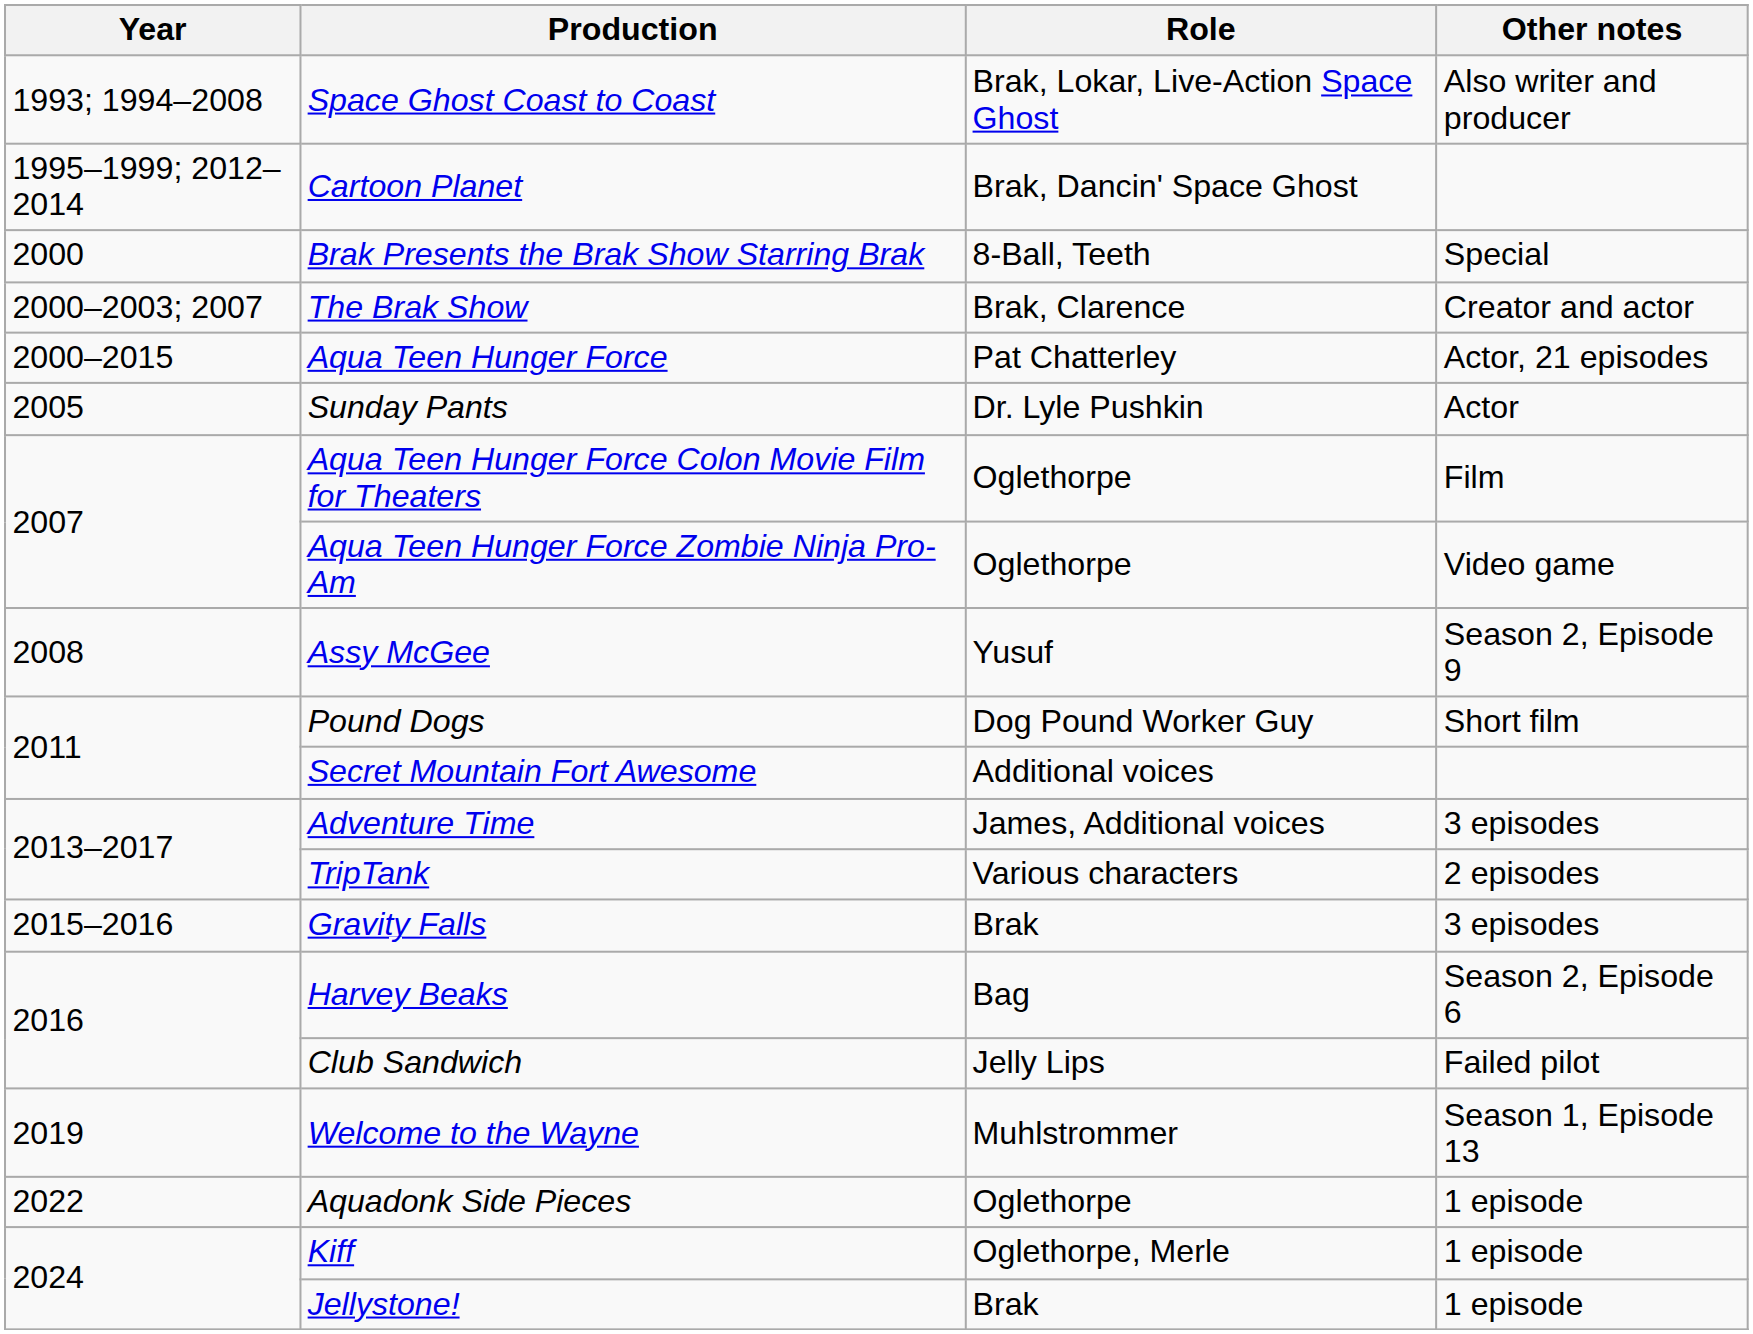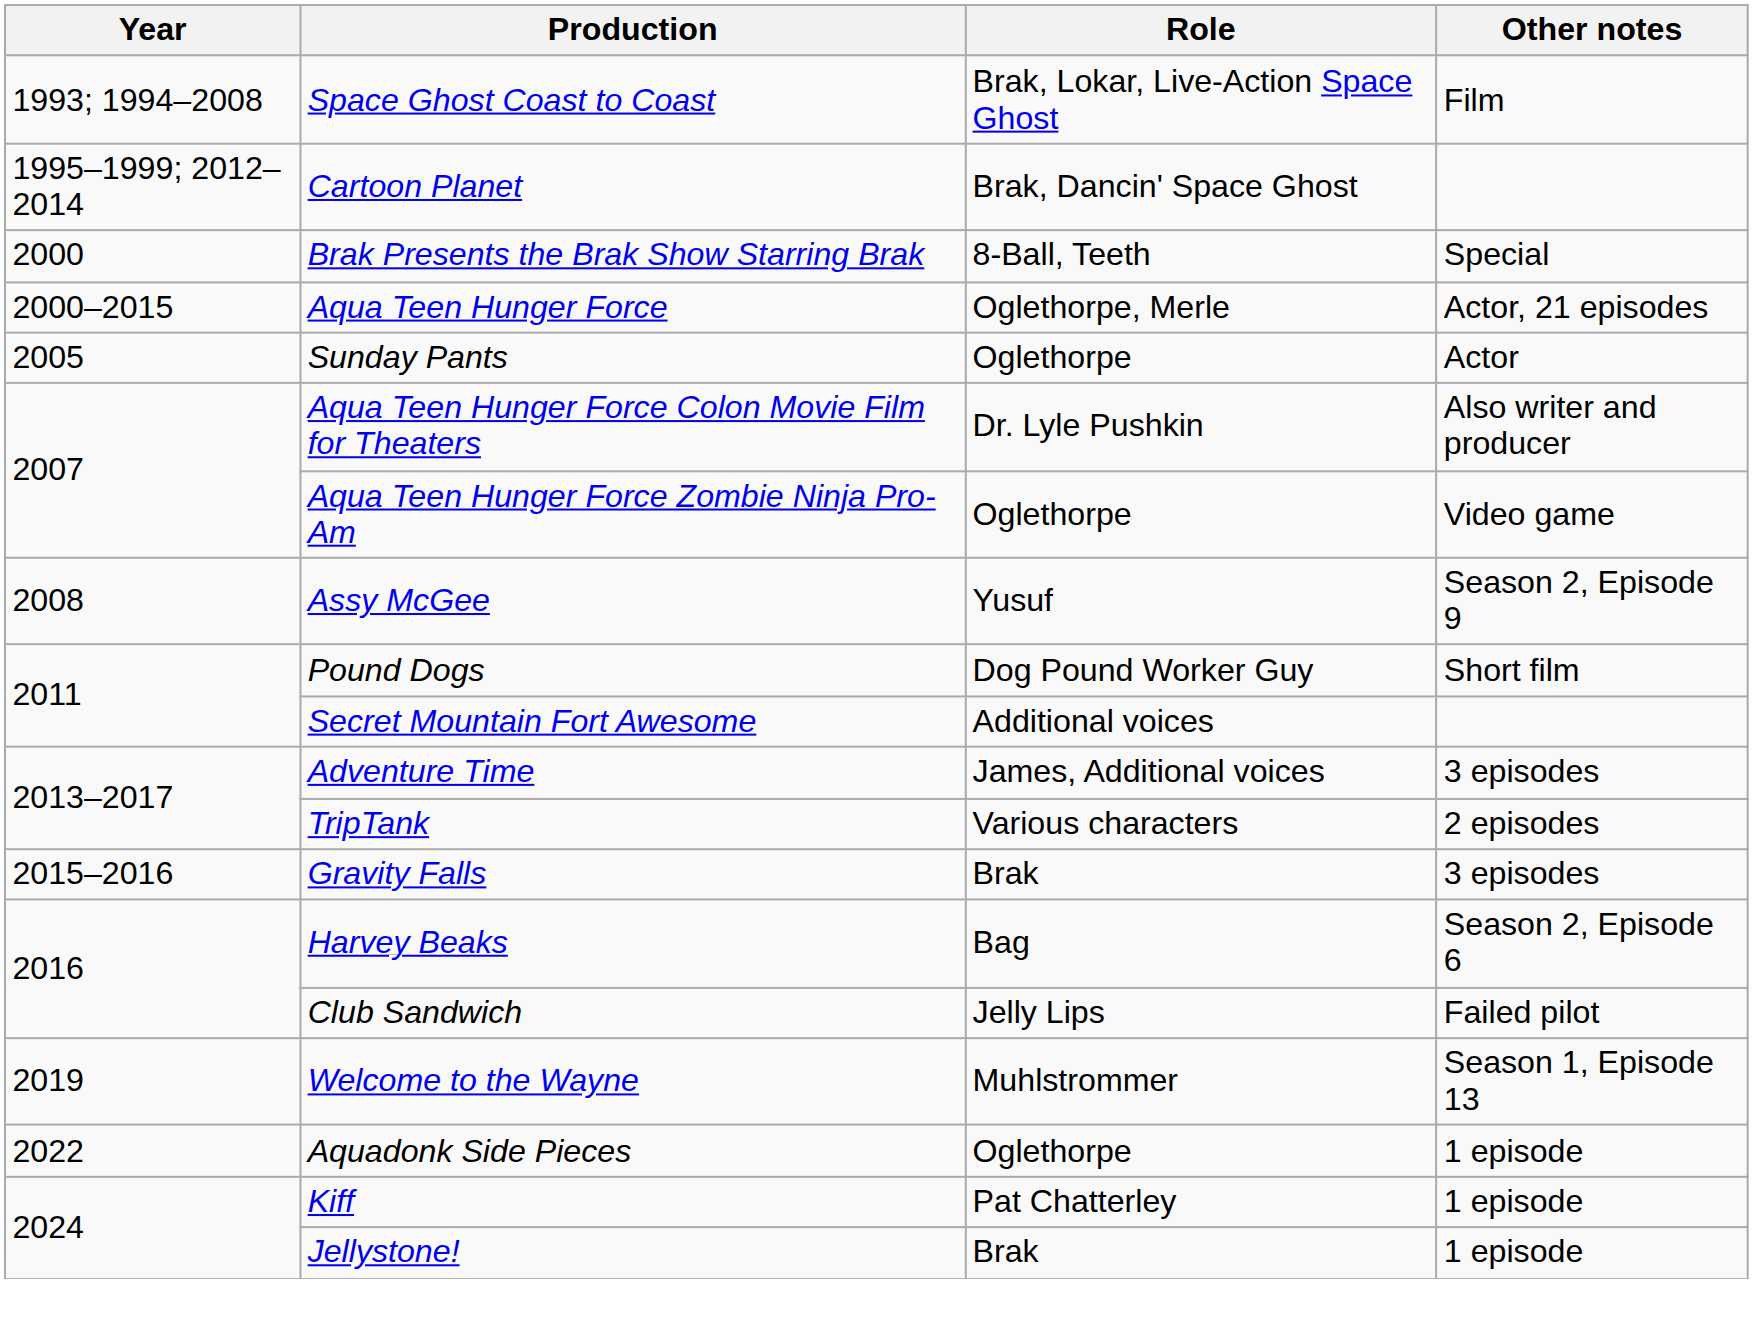 <table class="wikitable">
 <tr>
 <th>Year</th>
 <th>Production</th>
 <th>Role</th>
 <th>Other notes</th>
 </tr>
 <tr>
 <td>1993; 1994–2008</td>
 <td><em><a href='#'>Space Ghost Coast to Coast</a></em></td>
 <td>Brak, Lokar, Live-Action <a href='#'>Space Ghost</a></td>
-<td>Also writer and producer</td>
+<td>Film</td>
 </tr>
 <tr>
 <td>1995–1999; 2012–2014</td>
 <td><em><a href='#'>Cartoon Planet</a></em></td>
 <td>Brak, Dancin' Space Ghost</td>
 <td></td>
 </tr>
 <tr>
 <td>2000</td>
 <td><em><a href='#'>Brak Presents the Brak Show Starring Brak</a></em></td>
 <td>8-Ball, Teeth</td>
 <td>Special</td>
 </tr>
 <tr>
-<td>2000–2003; 2007</td>
-<td><em><a href='#'>The Brak Show</a></em></td>
-<td>Brak, Clarence</td>
-<td>Creator and actor</td>
-</tr>
-<tr>
 <td>2000–2015</td>
 <td><em><a href='#'>Aqua Teen Hunger Force</a></em></td>
-<td>Pat Chatterley</td>
+<td>Oglethorpe, Merle</td>
 <td>Actor, 21 episodes</td>
 </tr>
 <tr>
 <td>2005</td>
 <td><em>Sunday Pants</em></td>
-<td>Dr. Lyle Pushkin</td>
+<td>Oglethorpe</td>
 <td>Actor</td>
 </tr>
 <tr>
 <td rowspan="2">2007</td>
 <td><em><a href='#'>Aqua Teen Hunger Force Colon Movie Film for Theaters</a></em></td>
-<td>Oglethorpe</td>
-<td>Film</td>
+<td>Dr. Lyle Pushkin</td>
+<td>Also writer and producer</td>
 </tr>
 <tr>
 <td><em><a href='#'>Aqua Teen Hunger Force Zombie Ninja Pro-Am</a></em></td>
 <td>Oglethorpe</td>
 <td>Video game</td>
 </tr>
 <tr>
 <td>2008</td>
 <td><em><a href='#'>Assy McGee</a></em></td>
 <td>Yusuf</td>
 <td>Season 2, Episode 9</td>
 </tr>
 <tr>
 <td rowspan="2">2011</td>
 <td><em>Pound Dogs</em></td>
 <td>Dog Pound Worker Guy</td>
 <td>Short film</td>
 </tr>
 <tr>
 <td><em><a href='#'>Secret Mountain Fort Awesome</a></em></td>
 <td>Additional voices</td>
 <td></td>
 </tr>
 <tr>
 <td rowspan="2">2013–2017</td>
 <td><em><a href='#'>Adventure Time</a></em></td>
 <td>James, Additional voices</td>
 <td>3 episodes</td>
 </tr>
 <tr>
 <td><em><a href='#'>TripTank</a></em></td>
 <td>Various characters</td>
 <td>2 episodes</td>
 </tr>
 <tr>
 <td>2015–2016</td>
 <td><em><a href='#'>Gravity Falls</a></em></td>
 <td>Brak</td>
 <td>3 episodes</td>
 </tr>
 <tr>
 <td rowspan="2">2016</td>
 <td><em><a href='#'>Harvey Beaks</a></em></td>
 <td>Bag</td>
 <td>Season 2, Episode 6</td>
 </tr>
 <tr>
 <td><em>Club Sandwich</em></td>
 <td>Jelly Lips</td>
 <td>Failed pilot</td>
 </tr>
 <tr>
 <td>2019</td>
 <td><em><a href='#'>Welcome to the Wayne</a></em></td>
 <td>Muhlstrommer</td>
 <td>Season 1, Episode 13</td>
 </tr>
 <tr>
 <td>2022</td>
 <td><em>Aquadonk Side Pieces</em></td>
 <td>Oglethorpe</td>
 <td>1 episode</td>
 </tr>
 <tr>
 <td rowspan="2">2024</td>
 <td><em><a href='#'>Kiff</a></em></td>
-<td>Oglethorpe, Merle</td>
+<td>Pat Chatterley</td>
 <td>1 episode</td>
 </tr>
 <tr>
 <td><em><a href='#'>Jellystone!</a></em></td>
 <td>Brak</td>
 <td>1 episode</td>
 </tr>
 <tr>
 </tr>
 </table>
